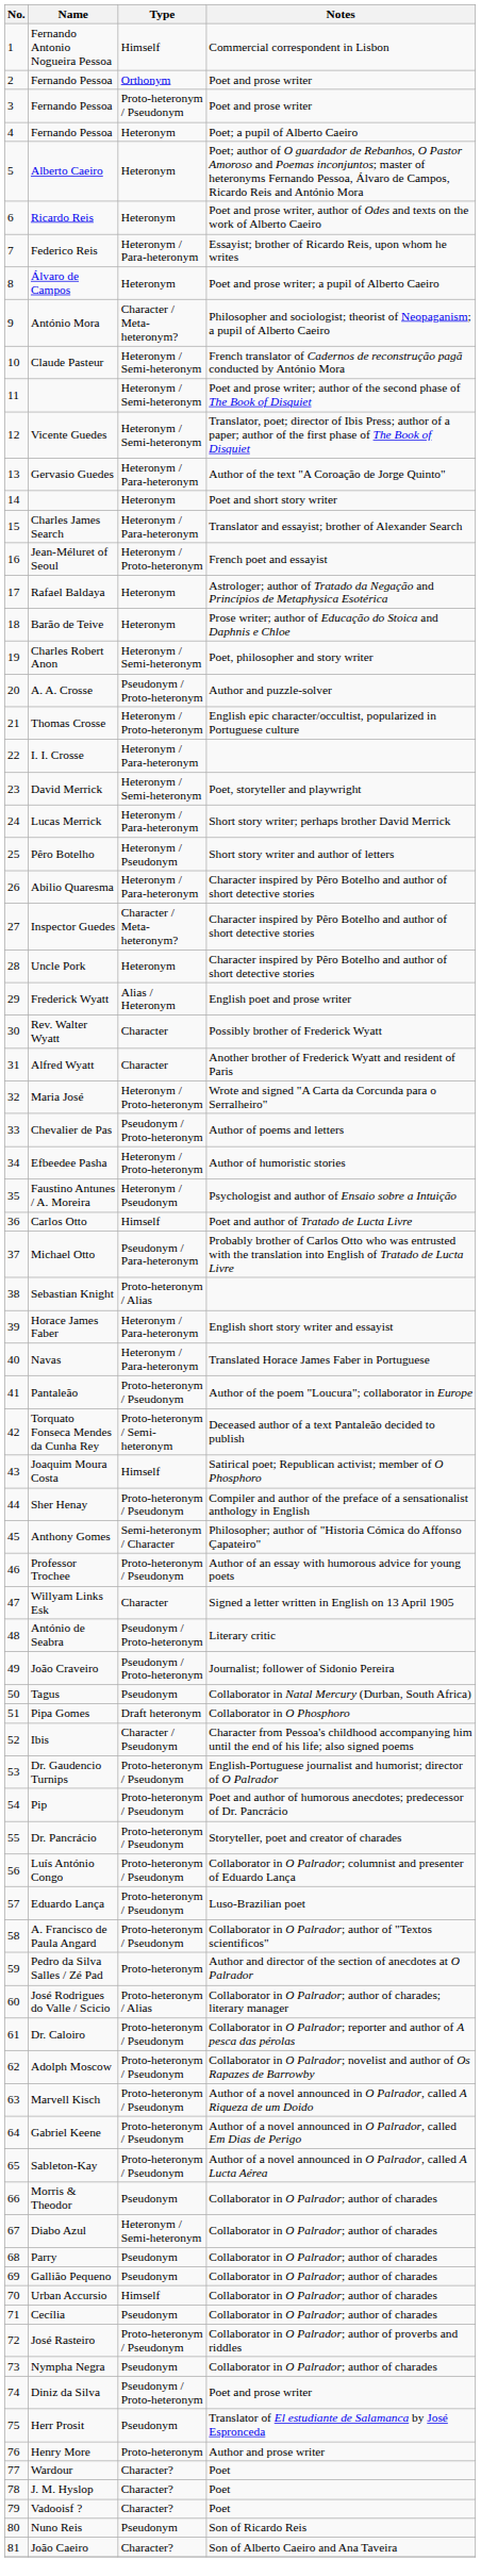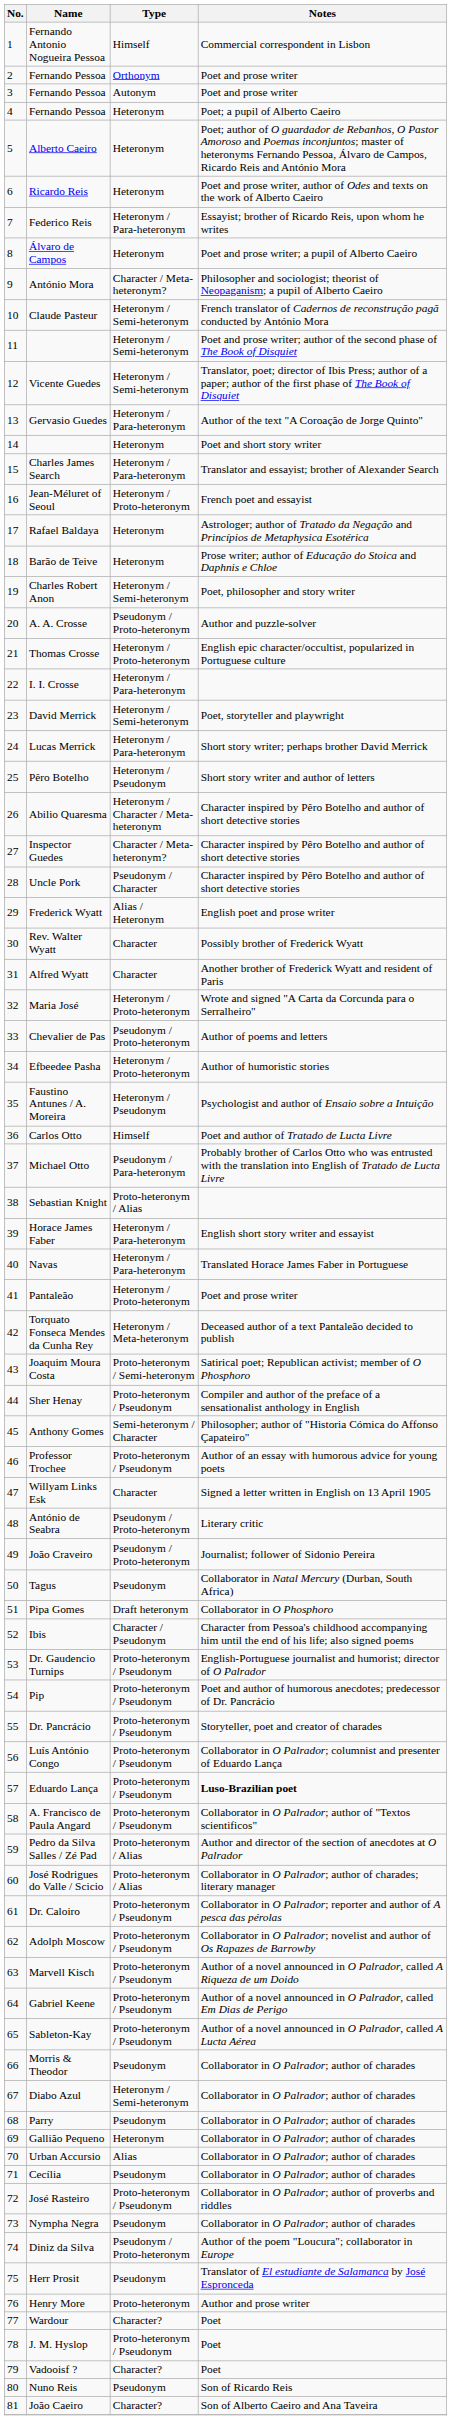 <table class="sortable wikitable" width="100%" size=="50%">
 <tr>
 <th>No.</th>
 <th>Name</th>
 <th>Type</th>
 <th>Notes</th>
 </tr>
 <tr>
 <td>1</td>
 <td>Fernando Antonio Nogueira Pessoa</td>
 <td>Himself</td>
 <td>Commercial correspondent in Lisbon</td>
 </tr>
 <tr>
 <td>2</td>
 <td>Fernando Pessoa</td>
 <td><a href='#'>Orthonym</a></td>
 <td>Poet and prose writer</td>
 </tr>
 <tr>
 <td>3</td>
 <td>Fernando Pessoa</td>
-<td>Proto-heteronym / Pseudonym</td>
+<td>Autonym</td>
 <td>Poet and prose writer</td>
 </tr>
 <tr>
 <td>4</td>
 <td>Fernando Pessoa</td>
 <td>Heteronym</td>
 <td>Poet; a pupil of Alberto Caeiro</td>
 </tr>
 <tr>
 <td>5</td>
 <td><a href='#'>Alberto Caeiro</a></td>
 <td>Heteronym</td>
 <td>Poet; author of <em>O guardador de Rebanhos</em>, <em>O Pastor Amoroso</em> and <em>Poemas inconjuntos</em>; master of heteronyms Fernando Pessoa, Álvaro de Campos, Ricardo Reis and António Mora</td>
 </tr>
 <tr>
 <td>6</td>
 <td><a href='#'>Ricardo Reis</a></td>
 <td>Heteronym</td>
 <td>Poet and prose writer, author of <em>Odes</em> and texts on the work of Alberto Caeiro</td>
 </tr>
 <tr>
 <td>7</td>
 <td>Federico Reis</td>
 <td>Heteronym / Para-heteronym</td>
 <td>Essayist; brother of Ricardo Reis, upon whom he writes</td>
 </tr>
 <tr>
 <td>8</td>
 <td><a href='#'>Álvaro de Campos</a></td>
 <td>Heteronym</td>
 <td>Poet and prose writer; a pupil of Alberto Caeiro</td>
 </tr>
 <tr>
 <td>9</td>
 <td>António Mora</td>
 <td>Character / Meta-heteronym?</td>
 <td>Philosopher and sociologist; theorist of <a href='#'>Neopaganism</a>; a pupil of Alberto Caeiro</td>
 </tr>
 <tr>
 <td>10</td>
 <td>Claude Pasteur</td>
 <td>Heteronym / Semi-heteronym</td>
 <td>French translator of <em>Cadernos de reconstrução pagã</em> conducted by António Mora</td>
 </tr>
 <tr>
 <td>11</td>
 <td></td>
 <td>Heteronym / Semi-heteronym</td>
 <td>Poet and prose writer; author of the second phase of <em><a href='#'>The Book of Disquiet</a></em></td>
 </tr>
 <tr>
 <td>12</td>
 <td>Vicente Guedes</td>
 <td>Heteronym / Semi-heteronym</td>
 <td>Translator, poet; director of Ibis Press; author of a paper; author of the first phase of <em><a href='#'>The Book of Disquiet</a></em></td>
 </tr>
 <tr>
 <td>13</td>
 <td>Gervasio Guedes</td>
 <td>Heteronym / Para-heteronym</td>
 <td>Author of the text "A Coroação de Jorge Quinto"</td>
 </tr>
 <tr>
 <td>14</td>
 <td></td>
 <td>Heteronym</td>
 <td>Poet and short story writer</td>
 </tr>
 <tr>
 <td>15</td>
 <td>Charles James Search</td>
 <td>Heteronym / Para-heteronym</td>
 <td>Translator and essayist; brother of Alexander Search</td>
 </tr>
 <tr>
 <td>16</td>
 <td>Jean-Méluret of Seoul</td>
 <td>Heteronym / Proto-heteronym</td>
 <td>French poet and essayist</td>
 </tr>
 <tr>
 <td>17</td>
 <td>Rafael Baldaya</td>
 <td>Heteronym</td>
 <td>Astrologer; author of <em>Tratado da Negação</em> and <em>Princípios de Metaphysica Esotérica</em></td>
 </tr>
 <tr>
 <td>18</td>
 <td>Barão de Teive</td>
 <td>Heteronym</td>
 <td>Prose writer; author of <em>Educação do Stoica</em> and <em>Daphnis e Chloe</em></td>
 </tr>
 <tr>
 <td>19</td>
 <td>Charles Robert Anon</td>
 <td>Heteronym / Semi-heteronym</td>
 <td>Poet, philosopher and story writer</td>
 </tr>
 <tr>
 <td>20</td>
 <td>A. A. Crosse</td>
 <td>Pseudonym / Proto-heteronym</td>
 <td>Author and puzzle-solver</td>
 </tr>
 <tr>
 <td>21</td>
 <td>Thomas Crosse</td>
 <td>Heteronym / Proto-heteronym</td>
 <td>English epic character/occultist, popularized in Portuguese culture</td>
 </tr>
 <tr>
 <td>22</td>
 <td>I. I. Crosse</td>
 <td>Heteronym / Para-heteronym</td>
 <td></td>
 </tr>
 <tr>
 <td>23</td>
 <td>David Merrick</td>
 <td>Heteronym / Semi-heteronym</td>
 <td>Poet, storyteller and playwright</td>
 </tr>
 <tr>
 <td>24</td>
 <td>Lucas Merrick</td>
 <td>Heteronym / Para-heteronym</td>
 <td>Short story writer; perhaps brother David Merrick</td>
 </tr>
 <tr>
 <td>25</td>
 <td>Pêro Botelho</td>
 <td>Heteronym / Pseudonym</td>
 <td>Short story writer and author of letters</td>
 </tr>
 <tr>
 <td>26</td>
 <td>Abilio Quaresma</td>
-<td>Heteronym / Para-heteronym</td>
+<td>Heteronym / Character / Meta-heteronym</td>
 <td>Character inspired by Pêro Botelho and author of short detective stories</td>
 </tr>
 <tr>
 <td>27</td>
 <td>Inspector Guedes</td>
 <td>Character / Meta-heteronym?</td>
 <td>Character inspired by Pêro Botelho and author of short detective stories</td>
 </tr>
 <tr>
 <td>28</td>
 <td>Uncle Pork</td>
-<td>Heteronym</td>
+<td>Pseudonym / Character</td>
 <td>Character inspired by Pêro Botelho and author of short detective stories</td>
 </tr>
 <tr>
 <td>29</td>
 <td>Frederick Wyatt</td>
 <td>Alias / Heteronym</td>
 <td>English poet and prose writer</td>
 </tr>
 <tr>
 <td>30</td>
 <td>Rev. Walter Wyatt</td>
 <td>Character</td>
 <td>Possibly brother of Frederick Wyatt</td>
 </tr>
 <tr>
 <td>31</td>
 <td>Alfred Wyatt</td>
 <td>Character</td>
 <td>Another brother of Frederick Wyatt and resident of Paris</td>
 </tr>
 <tr>
 <td>32</td>
 <td>Maria José</td>
 <td>Heteronym / Proto-heteronym</td>
 <td>Wrote and signed "A Carta da Corcunda para o Serralheiro"</td>
 </tr>
 <tr>
 <td>33</td>
 <td>Chevalier de Pas</td>
 <td>Pseudonym / Proto-heteronym</td>
 <td>Author of poems and letters</td>
 </tr>
 <tr>
 <td>34</td>
 <td>Efbeedee Pasha</td>
 <td>Heteronym / Proto-heteronym</td>
 <td>Author of humoristic stories</td>
 </tr>
 <tr>
 <td>35</td>
 <td>Faustino Antunes / A. Moreira</td>
 <td>Heteronym / Pseudonym</td>
 <td>Psychologist and author of <em>Ensaio sobre a Intuição</em></td>
 </tr>
 <tr>
 <td>36</td>
 <td>Carlos Otto</td>
 <td>Himself</td>
 <td>Poet and author of <em>Tratado de Lucta Livre</em></td>
 </tr>
 <tr>
 <td>37</td>
 <td>Michael Otto</td>
 <td>Pseudonym / Para-heteronym</td>
 <td>Probably brother of Carlos Otto who was entrusted with the translation into English of <em>Tratado de Lucta Livre</em></td>
 </tr>
 <tr>
 <td>38</td>
 <td>Sebastian Knight</td>
 <td>Proto-heteronym / Alias</td>
 <td></td>
 </tr>
 <tr>
 <td>39</td>
 <td>Horace James Faber</td>
 <td>Heteronym / Para-heteronym</td>
 <td>English short story writer and essayist</td>
 </tr>
 <tr>
 <td>40</td>
 <td>Navas</td>
 <td>Heteronym / Para-heteronym</td>
 <td>Translated Horace James Faber in Portuguese</td>
 </tr>
 <tr>
 <td>41</td>
 <td>Pantaleão</td>
-<td>Proto-heteronym / Pseudonym</td>
-<td>Author of the poem "Loucura"; collaborator in <em>Europe</em></td>
+<td>Heteronym / Proto-heteronym</td>
+<td>Poet and prose writer</td>
 </tr>
 <tr>
 <td>42</td>
 <td>Torquato Fonseca Mendes da Cunha Rey</td>
-<td>Proto-heteronym / Semi-heteronym</td>
+<td>Heteronym / Meta-heteronym</td>
 <td>Deceased author of a text Pantaleão decided to publish</td>
 </tr>
 <tr>
 <td>43</td>
 <td>Joaquim Moura Costa</td>
-<td>Himself</td>
+<td>Proto-heteronym / Semi-heteronym</td>
 <td>Satirical poet; Republican activist; member of <em>O Phosphoro</em></td>
 </tr>
 <tr>
 <td>44</td>
 <td>Sher Henay</td>
 <td>Proto-heteronym / Pseudonym</td>
 <td>Compiler and author of the preface of a sensationalist anthology in English</td>
 </tr>
 <tr>
 <td>45</td>
 <td>Anthony Gomes</td>
 <td>Semi-heteronym / Character</td>
 <td>Philosopher; author of "Historia Cómica do Affonso Çapateiro"</td>
 </tr>
 <tr>
 <td>46</td>
 <td>Professor Trochee</td>
 <td>Proto-heteronym / Pseudonym</td>
 <td>Author of an essay with humorous advice for young poets</td>
 </tr>
 <tr>
 <td>47</td>
 <td>Willyam Links Esk</td>
 <td>Character</td>
 <td>Signed a letter written in English on 13 April 1905</td>
 </tr>
 <tr>
 <td>48</td>
 <td>António de Seabra</td>
 <td>Pseudonym / Proto-heteronym</td>
 <td>Literary critic</td>
 </tr>
 <tr>
 <td>49</td>
 <td>João Craveiro</td>
 <td>Pseudonym / Proto-heteronym</td>
 <td>Journalist; follower of Sidonio Pereira</td>
 </tr>
 <tr>
 <td>50</td>
 <td>Tagus</td>
 <td>Pseudonym</td>
 <td>Collaborator in <em>Natal Mercury</em> (Durban, South Africa)</td>
 </tr>
 <tr>
 <td>51</td>
 <td>Pipa Gomes</td>
 <td>Draft heteronym</td>
 <td>Collaborator in <em>O Phosphoro</em></td>
 </tr>
 <tr>
 <td>52</td>
 <td>Ibis</td>
 <td>Character / Pseudonym</td>
 <td>Character from Pessoa's childhood accompanying him until the end of his life; also signed poems</td>
 </tr>
 <tr>
 <td>53</td>
 <td>Dr. Gaudencio Turnips</td>
 <td>Proto-heteronym / Pseudonym</td>
 <td>English-Portuguese journalist and humorist; director of <em>O Palrador</em></td>
 </tr>
 <tr>
 <td>54</td>
 <td>Pip</td>
 <td>Proto-heteronym / Pseudonym</td>
 <td>Poet and author of humorous anecdotes; predecessor of Dr. Pancrácio</td>
 </tr>
 <tr>
 <td>55</td>
 <td>Dr. Pancrácio</td>
 <td>Proto-heteronym / Pseudonym</td>
 <td>Storyteller, poet and creator of charades</td>
 </tr>
 <tr>
 <td>56</td>
 <td>Luís António Congo</td>
 <td>Proto-heteronym / Pseudonym</td>
 <td>Collaborator in <em>O Palrador</em>; columnist and presenter of Eduardo Lança</td>
 </tr>
 <tr>
 <td>57</td>
 <td>Eduardo Lança</td>
 <td>Proto-heteronym / Pseudonym</td>
-<td>Luso-Brazilian poet</td>
+<td><strong>Luso-Brazilian poet</strong></td>
 </tr>
 <tr>
 <td>58</td>
 <td>A. Francisco de Paula Angard</td>
 <td>Proto-heteronym / Pseudonym</td>
 <td>Collaborator in <em>O Palrador</em>; author of "Textos scientificos"</td>
 </tr>
 <tr>
 <td>59</td>
 <td>Pedro da Silva Salles / Zé Pad</td>
-<td>Proto-heteronym</td>
+<td>Proto-heteronym / Alias</td>
 <td>Author and director of the section of anecdotes at <em>O Palrador</em></td>
 </tr>
 <tr>
 <td>60</td>
 <td>José Rodrigues do Valle / Scicio</td>
 <td>Proto-heteronym / Alias</td>
 <td>Collaborator in <em>O Palrador</em>; author of charades; literary manager</td>
 </tr>
 <tr>
 <td>61</td>
 <td>Dr. Caloiro</td>
 <td>Proto-heteronym / Pseudonym</td>
 <td>Collaborator in <em>O Palrador</em>; reporter and author of <em>A pesca das pérolas</em></td>
 </tr>
 <tr>
 <td>62</td>
 <td>Adolph Moscow</td>
 <td>Proto-heteronym / Pseudonym</td>
 <td>Collaborator in <em>O Palrador</em>; novelist and author of <em>Os Rapazes de Barrowby</em></td>
 </tr>
 <tr>
 <td>63</td>
 <td>Marvell Kisch</td>
 <td>Proto-heteronym / Pseudonym</td>
 <td>Author of a novel announced in <em>O Palrador</em>, called  <em>A Riqueza de um Doido</em></td>
 </tr>
 <tr>
 <td>64</td>
 <td>Gabriel Keene</td>
 <td>Proto-heteronym / Pseudonym</td>
 <td>Author of a novel announced in <em>O Palrador</em>, called  <em>Em Dias de Perigo</em></td>
 </tr>
 <tr>
 <td>65</td>
 <td>Sableton-Kay</td>
 <td>Proto-heteronym / Pseudonym</td>
 <td>Author of a novel announced in <em>O Palrador</em>, called  <em>A Lucta Aérea</em></td>
 </tr>
 <tr>
 <td>66</td>
 <td>Morris & Theodor</td>
 <td>Pseudonym</td>
 <td>Collaborator in <em>O Palrador</em>; author of charades</td>
 </tr>
 <tr>
 <td>67</td>
 <td>Diabo Azul</td>
 <td>Heteronym / Semi-heteronym</td>
 <td>Collaborator in <em>O Palrador</em>; author of charades</td>
 </tr>
 <tr>
 <td>68</td>
 <td>Parry</td>
 <td>Pseudonym</td>
 <td>Collaborator in <em>O Palrador</em>; author of charades</td>
 </tr>
 <tr>
 <td>69</td>
 <td>Gallião Pequeno</td>
-<td>Pseudonym</td>
+<td>Heteronym</td>
 <td>Collaborator in <em>O Palrador</em>; author of charades</td>
 </tr>
 <tr>
 <td>70</td>
 <td>Urban Accursio</td>
-<td>Himself</td>
+<td>Alias</td>
 <td>Collaborator in <em>O Palrador</em>; author of charades</td>
 </tr>
 <tr>
 <td>71</td>
 <td>Cecília</td>
 <td>Pseudonym</td>
 <td>Collaborator in <em>O Palrador</em>; author of charades</td>
 </tr>
 <tr>
 <td>72</td>
 <td>José Rasteiro</td>
 <td>Proto-heteronym / Pseudonym</td>
 <td>Collaborator in <em>O Palrador</em>; author of proverbs and riddles</td>
 </tr>
 <tr>
 <td>73</td>
 <td>Nympha Negra</td>
 <td>Pseudonym</td>
 <td>Collaborator in <em>O Palrador</em>; author of charades</td>
 </tr>
 <tr>
 <td>74</td>
 <td>Diniz da Silva</td>
 <td>Pseudonym / Proto-heteronym</td>
-<td>Poet and prose writer</td>
+<td>Author of the poem "Loucura"; collaborator in <em>Europe</em></td>
 </tr>
 <tr>
 <td>75</td>
 <td>Herr Prosit</td>
 <td>Pseudonym</td>
 <td>Translator of <em><a href='#'>El estudiante de Salamanca</a></em> by <a href='#'>José Espronceda</a></td>
 </tr>
 <tr>
 <td>76</td>
 <td>Henry More</td>
 <td>Proto-heteronym</td>
 <td>Author and prose writer</td>
 </tr>
 <tr>
 <td>77</td>
 <td>Wardour</td>
 <td>Character?</td>
 <td>Poet</td>
 </tr>
 <tr>
 <td>78</td>
 <td>J. M. Hyslop</td>
-<td>Character?</td>
+<td>Proto-heteronym / Pseudonym</td>
 <td>Poet</td>
 </tr>
 <tr>
 <td>79</td>
 <td>Vadooisf ?</td>
 <td>Character?</td>
 <td>Poet</td>
 </tr>
 <tr>
 <td>80</td>
 <td>Nuno Reis</td>
 <td>Pseudonym</td>
 <td>Son of Ricardo Reis</td>
 </tr>
 <tr>
 <td>81</td>
 <td>João Caeiro</td>
 <td>Character?</td>
 <td>Son of Alberto Caeiro and Ana Taveira</td>
 </tr>
 <tr>
 </tr>
 </table>
